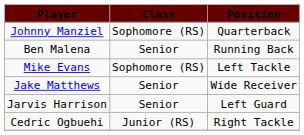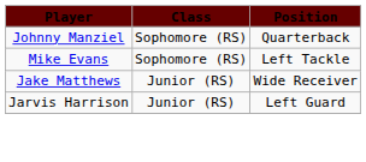 <table class="wikitable" style="text-align:center">
 <tr>
 <td bgcolor="#660000"><strong><span>Player</span></strong></td>
 <td bgcolor="#660000"><strong><span>Class</span></strong></td>
 <td bgcolor="#660000"><strong><span>Position</span></strong></td>
 </tr>
 <tr align="center">
 </tr>
 <tr>
 <td><a href='#'>Johnny Manziel</a></td>
 <td align=center>Sophomore (RS)</td>
 <td>Quarterback</td>
 </tr>
 <tr>
-<td>Ben Malena</td>
-<td align=center>Senior</td>
-<td>Running Back</td>
-</tr>
-<tr>
 <td><a href='#'>Mike Evans</a></td>
 <td align=center>Sophomore (RS)</td>
 <td>Left Tackle</td>
 </tr>
 <tr>
 <td><a href='#'>Jake Matthews</a></td>
-<td align=center>Senior</td>
+<td align=center>Junior (RS)</td>
 <td>Wide Receiver</td>
 </tr>
 <tr>
 <td>Jarvis Harrison</td>
-<td align=center>Senior</td>
+<td align=center>Junior (RS)</td>
 <td>Left Guard</td>
-</tr>
-<tr>
-<td>Cedric Ogbuehi</td>
-<td align=center>Junior (RS)</td>
-<td>Right Tackle</td>
 </tr>
 <tr>
 </tr>
 </table>
